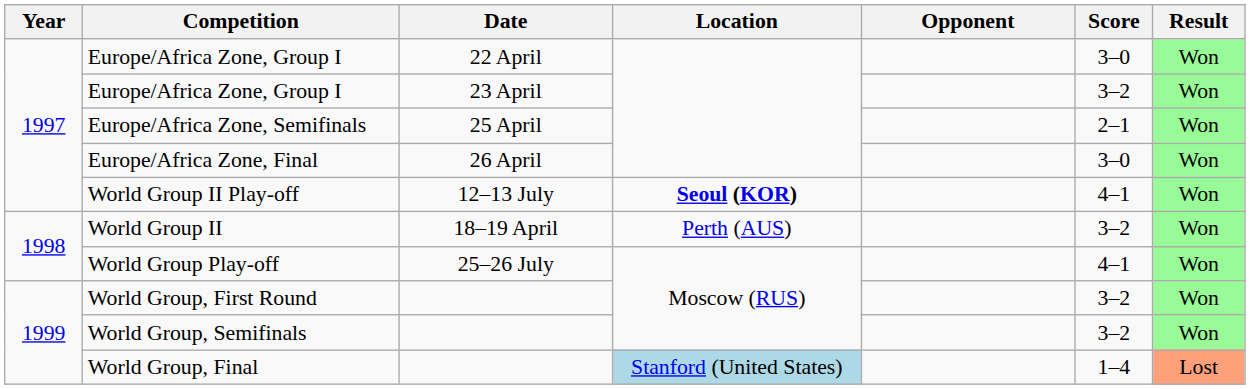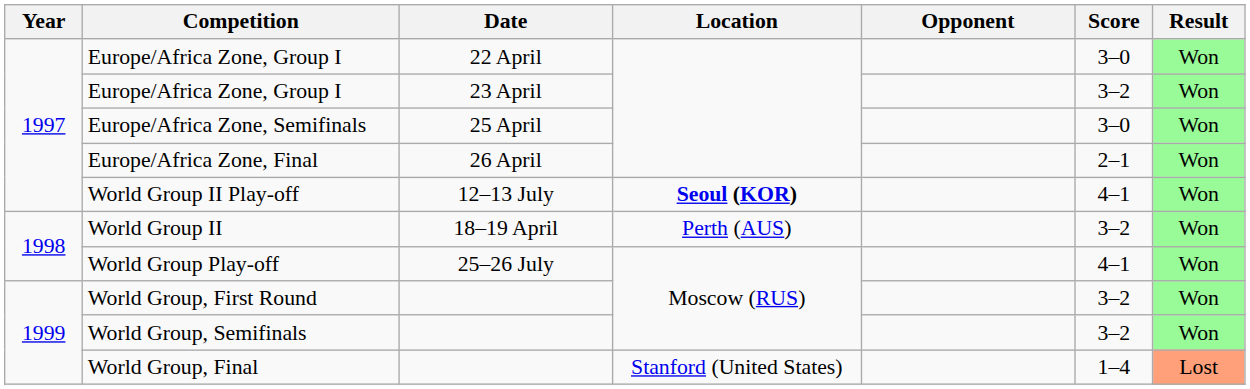 <table class="wikitable">
 <tr>
 <th width="50">Year</th>
 <th width="225">Competition</th>
 <th width="150">Date</th>
 <th width="175">Location</th>
 <th width="150">Opponent</th>
 <th width="50">Score</th>
 <th width="60">Result</th>
 </tr>
 <tr>
 <td align="center" rowspan="5"><a href='#'>1997</a></td>
 <td>Europe/Africa Zone, Group I</td>
 <td align="center">22 April</td>
 <td align="center" rowspan="4"></td>
 <td></td>
 <td align="center">3–0</td>
 <td align="center" bgcolor="#98FB98">Won</td>
 </tr>
 <tr>
 <td>Europe/Africa Zone, Group I</td>
 <td align="center">23 April</td>
 <td></td>
 <td align="center">3–2</td>
 <td align="center" bgcolor="#98FB98">Won</td>
 </tr>
 <tr>
 <td>Europe/Africa Zone, Semifinals</td>
 <td align="center">25 April</td>
 <td></td>
-<td align="center">2–1</td>
+<td align="center">3–0</td>
 <td align="center" bgcolor="#98FB98">Won</td>
 </tr>
 <tr>
 <td>Europe/Africa Zone, Final</td>
 <td align="center">26 April</td>
 <td></td>
-<td align="center">3–0</td>
+<td align="center">2–1</td>
 <td align="center" bgcolor="#98FB98">Won</td>
 </tr>
 <tr>
 <td>World Group II Play-off</td>
 <td align="center">12–13 July</td>
 <td align="center"><strong><a href='#'>Seoul</a> (<a href='#'>KOR</a>)</strong></td>
 <td></td>
 <td align="center">4–1</td>
 <td align="center" bgcolor="#98FB98">Won</td>
 </tr>
 <tr>
 <td align="center" rowspan="2"><a href='#'>1998</a></td>
 <td>World Group II</td>
 <td align="center">18–19 April</td>
 <td align="center"><a href='#'>Perth</a> (<a href='#'>AUS</a>)</td>
 <td></td>
 <td align="center">3–2</td>
 <td align="center" bgcolor="#98FB98">Won</td>
 </tr>
 <tr>
 <td>World Group Play-off</td>
 <td align="center">25–26 July</td>
 <td align="center" rowspan="3">Moscow (<a href='#'>RUS</a>)</td>
 <td></td>
 <td align="center">4–1</td>
 <td align="center" bgcolor="#98FB98">Won</td>
 </tr>
 <tr>
 <td align="center" rowspan="3"><a href='#'>1999</a></td>
 <td>World Group, First Round</td>
 <td align="center"></td>
 <td></td>
 <td align="center">3–2</td>
 <td align="center" bgcolor="#98FB98">Won</td>
 </tr>
 <tr>
 <td>World Group, Semifinals</td>
 <td align="center"></td>
 <td></td>
 <td align="center">3–2</td>
 <td align="center" bgcolor="#98FB98">Won</td>
 </tr>
 <tr>
 <td>World Group, Final</td>
 <td align="center"></td>
-<td align="center" style="background: lightblue;"><a href='#'>Stanford</a> (United States)</td>
+<td align="center"><a href='#'>Stanford</a> (United States)</td>
 <td></td>
 <td align="center">1–4</td>
 <td align="center" bgcolor="#FFA07A">Lost</td>
 </tr>
 </table>
